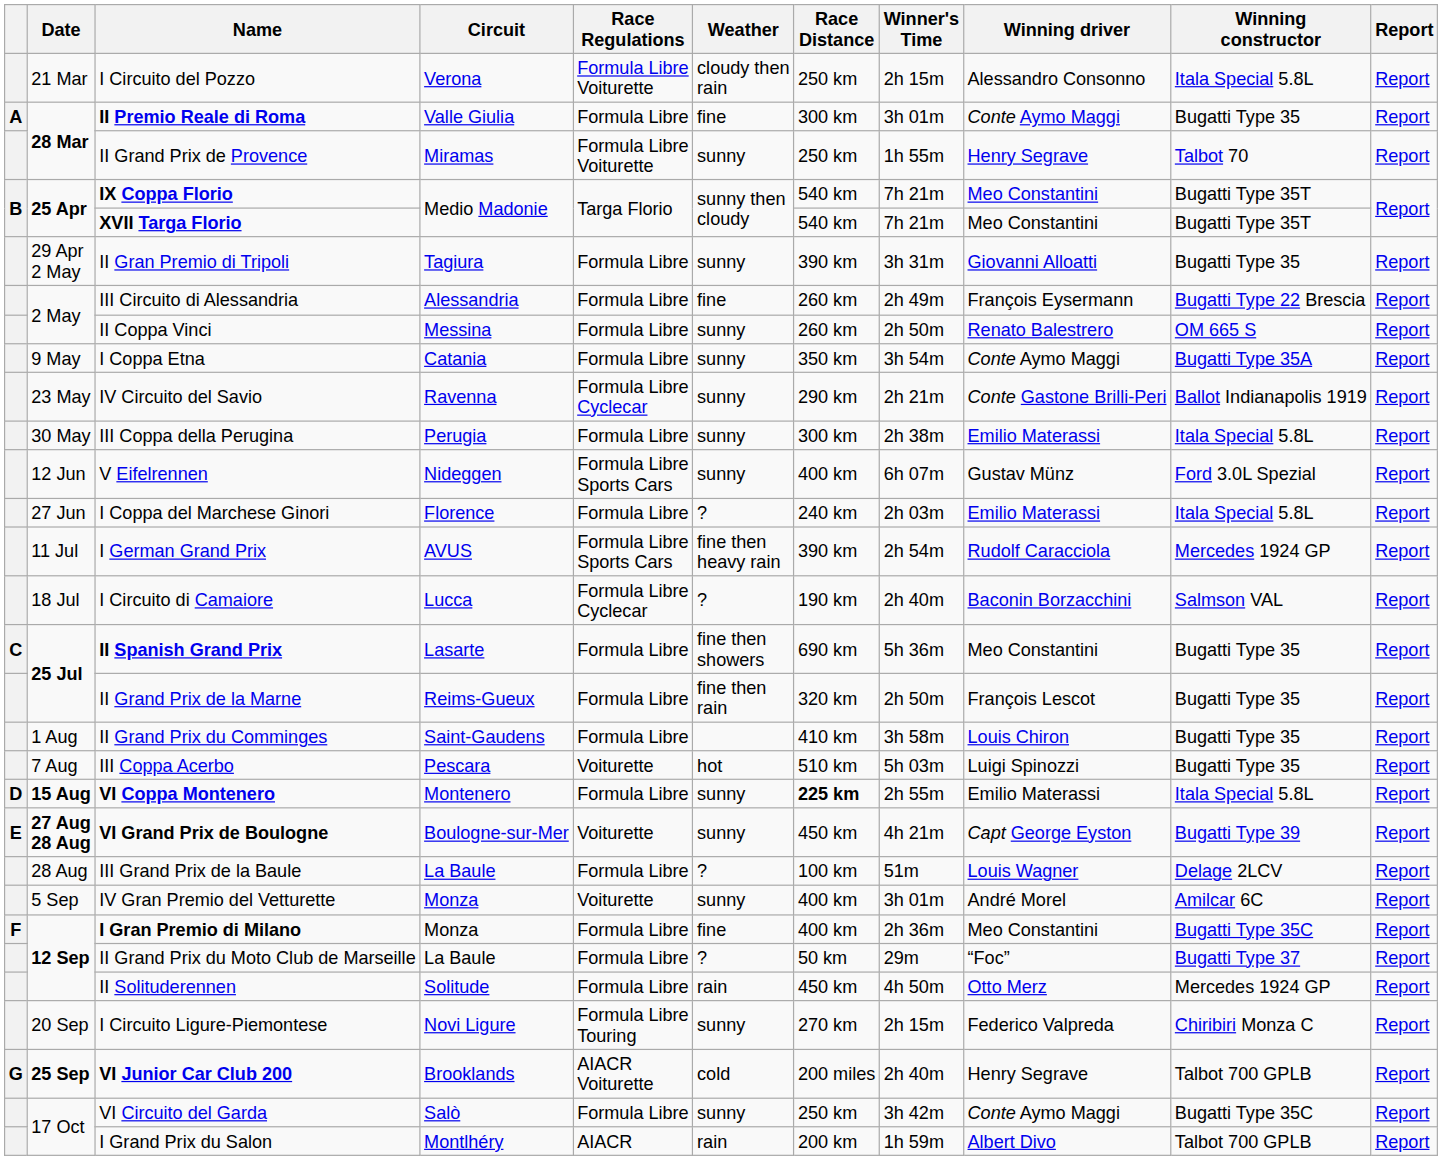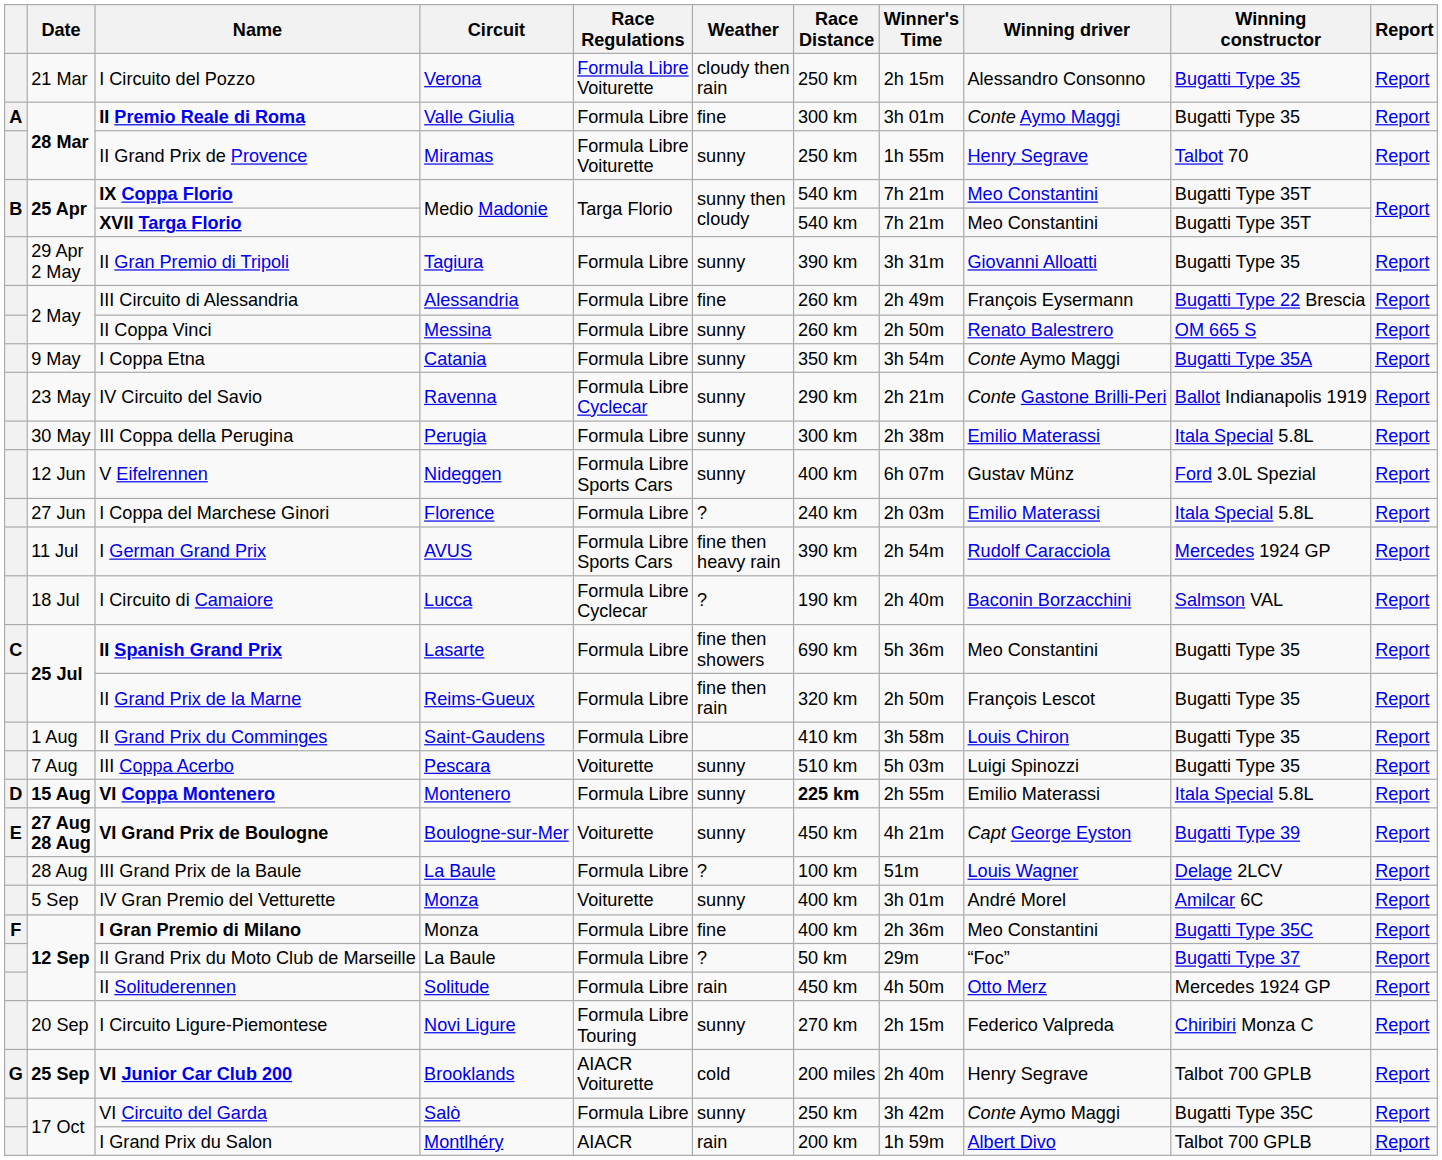 <table class="wikitable" style="font-size:95%">
 <tr>
 <th></th>
 <th>Date</th>
 <th>Name</th>
 <th>Circuit</th>
 <th>Race<br>Regulations</th>
 <th>Weather</th>
 <th>Race<br>Distance</th>
 <th>Winner's<br>Time</th>
 <th>Winning driver</th>
 <th>Winning<br>constructor</th>
 <th>Report</th>
 </tr>
 <tr>
 <th></th>
 <td>21 Mar</td>
 <td> I Circuito del Pozzo</td>
 <td><a href='#'>Verona</a></td>
 <td><a href='#'>Formula Libre</a><br>Voiturette</td>
 <td>cloudy then<br> rain</td>
 <td>250 km</td>
 <td>2h 15m</td>
 <td> Alessandro Consonno</td>
-<td><a href='#'>Itala Special</a> 5.8L</td>
+<td><a href='#'>Bugatti Type 35</a></td>
 <td><a href='#'>Report</a></td>
 </tr>
 <tr>
 <th>A</th>
 <td rowspan="2"><strong>28 Mar</strong></td>
 <td> <strong>II <a href='#'>Premio Reale di Roma</a> </strong></td>
 <td><a href='#'>Valle Giulia</a></td>
 <td>Formula Libre</td>
 <td>fine</td>
 <td>300 km</td>
 <td>3h 01m</td>
 <td> <em>Conte</em> <a href='#'>Aymo Maggi</a></td>
 <td>Bugatti Type 35</td>
 <td><a href='#'>Report</a></td>
 </tr>
 <tr>
 <th></th>
 <td> II Grand Prix de <a href='#'>Provence</a></td>
 <td><a href='#'>Miramas</a></td>
 <td>Formula Libre<br>Voiturette</td>
 <td>sunny</td>
 <td>250 km</td>
 <td>1h 55m</td>
 <td> <a href='#'>Henry Segrave</a></td>
 <td><a href='#'>Talbot</a> 70</td>
 <td><a href='#'>Report</a></td>
 </tr>
 <tr>
 <th rowspan="2">B</th>
 <td rowspan="2"><strong>25 Apr</strong></td>
 <td> <strong>IX <a href='#'>Coppa Florio</a></strong></td>
 <td rowspan="2">Medio <a href='#'>Madonie</a></td>
 <td rowspan="2">Targa Florio</td>
 <td rowspan="2">sunny then<br>cloudy</td>
 <td>540 km</td>
 <td>7h 21m</td>
 <td> <a href='#'>Meo Constantini</a></td>
 <td>Bugatti Type 35T</td>
 <td rowspan="2"><a href='#'>Report</a></td>
 </tr>
 <tr>
 <td> <strong>XVII <a href='#'>Targa Florio</a></strong></td>
 <td>540 km</td>
 <td>7h 21m</td>
 <td> Meo Constantini</td>
 <td>Bugatti Type 35T</td>
 </tr>
 <tr>
 <th></th>
 <td>29 Apr <br>2 May</td>
 <td> II <a href='#'>Gran Premio di Tripoli</a></td>
 <td><a href='#'>Tagiura</a></td>
 <td>Formula Libre</td>
 <td>sunny</td>
 <td>390 km</td>
 <td>3h 31m</td>
 <td> <a href='#'>Giovanni Alloatti</a></td>
 <td>Bugatti Type 35</td>
 <td><a href='#'>Report</a></td>
 </tr>
 <tr>
 <th></th>
 <td rowspan="2">2 May</td>
 <td> III Circuito di Alessandria</td>
 <td><a href='#'>Alessandria</a></td>
 <td>Formula Libre</td>
 <td>fine</td>
 <td>260 km</td>
 <td>2h 49m</td>
 <td> François Eysermann</td>
 <td><a href='#'>Bugatti Type 22</a> Brescia</td>
 <td><a href='#'>Report</a></td>
 </tr>
 <tr>
 <th></th>
 <td> II Coppa Vinci</td>
 <td><a href='#'>Messina</a></td>
 <td>Formula Libre</td>
 <td>sunny</td>
 <td>260 km</td>
 <td>2h 50m</td>
 <td> <a href='#'>Renato Balestrero</a></td>
 <td><a href='#'>OM 665 S</a></td>
 <td><a href='#'>Report</a></td>
 </tr>
 <tr>
 <th></th>
 <td>9 May</td>
 <td> I Coppa Etna</td>
 <td><a href='#'>Catania</a></td>
 <td>Formula Libre</td>
 <td>sunny</td>
 <td>350 km</td>
 <td>3h 54m</td>
 <td> <em>Conte</em> Aymo Maggi</td>
 <td><a href='#'>Bugatti Type 35A</a></td>
 <td><a href='#'>Report</a></td>
 </tr>
 <tr>
 <th></th>
 <td>23 May</td>
 <td> IV Circuito del Savio</td>
 <td><a href='#'>Ravenna</a></td>
 <td>Formula Libre<br><a href='#'>Cyclecar</a></td>
 <td>sunny</td>
 <td>290 km</td>
 <td>2h 21m</td>
 <td> <em>Conte</em> <a href='#'>Gastone Brilli-Peri</a></td>
 <td><a href='#'>Ballot</a> Indianapolis 1919</td>
 <td><a href='#'>Report</a></td>
 </tr>
 <tr>
 <th></th>
 <td>30 May</td>
 <td> III Coppa della Perugina</td>
 <td><a href='#'>Perugia</a></td>
 <td>Formula Libre</td>
 <td>sunny</td>
 <td>300 km</td>
 <td>2h 38m</td>
 <td> <a href='#'>Emilio Materassi</a></td>
 <td><a href='#'>Itala Special</a> 5.8L</td>
 <td><a href='#'>Report</a></td>
 </tr>
 <tr>
 <th></th>
 <td>12 Jun</td>
 <td> V <a href='#'>Eifelrennen</a></td>
 <td><a href='#'>Nideggen</a></td>
 <td>Formula Libre<br>Sports Cars</td>
 <td>sunny</td>
 <td>400 km</td>
 <td>6h 07m</td>
 <td> Gustav Münz</td>
 <td><a href='#'>Ford</a> 3.0L Spezial</td>
 <td><a href='#'>Report</a></td>
 </tr>
 <tr>
 <th></th>
 <td>27 Jun</td>
 <td> I Coppa del Marchese Ginori</td>
 <td><a href='#'>Florence</a></td>
 <td>Formula Libre</td>
 <td>?</td>
 <td>240 km</td>
 <td>2h 03m</td>
 <td> <a href='#'>Emilio Materassi</a></td>
 <td><a href='#'>Itala Special</a> 5.8L</td>
 <td><a href='#'>Report</a></td>
 </tr>
 <tr>
 <th></th>
 <td>11 Jul</td>
 <td> I <a href='#'>German Grand Prix</a></td>
 <td><a href='#'>AVUS</a></td>
 <td>Formula Libre<br>Sports Cars</td>
 <td>fine then<br>heavy rain</td>
 <td>390 km</td>
 <td>2h 54m</td>
 <td> <a href='#'>Rudolf Caracciola</a></td>
 <td><a href='#'>Mercedes</a> 1924 GP</td>
 <td><a href='#'>Report</a></td>
 </tr>
 <tr>
 <th></th>
 <td>18 Jul</td>
 <td> I Circuito di <a href='#'>Camaiore</a></td>
 <td><a href='#'>Lucca</a></td>
 <td>Formula Libre<br>Cyclecar</td>
 <td>?</td>
 <td>190 km</td>
 <td>2h 40m</td>
 <td> <a href='#'>Baconin Borzacchini</a></td>
 <td><a href='#'>Salmson</a> VAL</td>
 <td><a href='#'>Report</a></td>
 </tr>
 <tr>
 <th>C</th>
 <td rowspan="2"><strong>25 Jul</strong></td>
 <td> <strong>II <a href='#'>Spanish Grand Prix</a> </strong></td>
 <td><a href='#'>Lasarte</a></td>
 <td>Formula Libre</td>
 <td>fine then<br> showers</td>
 <td>690 km</td>
 <td>5h 36m</td>
 <td> Meo Constantini</td>
 <td>Bugatti Type 35</td>
 <td><a href='#'>Report</a></td>
 </tr>
 <tr>
 <th></th>
 <td> II <a href='#'>Grand Prix de la Marne</a></td>
 <td><a href='#'>Reims-Gueux</a></td>
 <td>Formula Libre</td>
 <td>fine then<br>  rain</td>
 <td>320 km</td>
 <td>2h 50m</td>
 <td> François Lescot</td>
 <td>Bugatti Type 35</td>
 <td><a href='#'>Report</a></td>
 </tr>
 <tr>
 <th></th>
 <td>1 Aug</td>
 <td> II <a href='#'>Grand Prix du Comminges</a></td>
 <td><a href='#'>Saint-Gaudens</a></td>
 <td>Formula Libre</td>
 <td></td>
 <td>410 km</td>
 <td>3h 58m</td>
 <td> <a href='#'>Louis Chiron</a></td>
 <td>Bugatti Type 35</td>
 <td><a href='#'>Report</a></td>
 </tr>
 <tr>
 <th></th>
 <td>7 Aug</td>
 <td> III <a href='#'>Coppa Acerbo</a></td>
 <td><a href='#'>Pescara</a></td>
 <td>Voiturette</td>
-<td>hot</td>
+<td>sunny</td>
 <td>510 km</td>
 <td>5h 03m</td>
 <td> Luigi Spinozzi</td>
 <td>Bugatti Type 35</td>
 <td><a href='#'>Report</a></td>
 </tr>
 <tr>
 <th>D</th>
 <td><strong>15 Aug</strong></td>
 <td> <strong>VI <a href='#'>Coppa Montenero</a></strong></td>
 <td><a href='#'>Montenero</a></td>
 <td>Formula Libre</td>
 <td>sunny</td>
 <td><strong>225 km</strong></td>
 <td>2h 55m</td>
 <td> Emilio Materassi</td>
 <td><a href='#'>Itala Special</a> 5.8L</td>
 <td><a href='#'>Report</a></td>
 </tr>
 <tr>
 <th>E</th>
 <td><strong>27 Aug</strong><br><strong>28 Aug</strong></td>
 <td> <strong>VI Grand Prix de Boulogne</strong></td>
 <td><a href='#'>Boulogne-sur-Mer</a></td>
 <td>Voiturette</td>
 <td>sunny</td>
 <td>450 km</td>
 <td>4h 21m</td>
 <td> <em>Capt</em> <a href='#'>George Eyston</a></td>
 <td><a href='#'>Bugatti Type 39</a></td>
 <td><a href='#'>Report</a></td>
 </tr>
 <tr>
 <th></th>
 <td>28 Aug</td>
 <td> III Grand Prix de la Baule</td>
 <td><a href='#'>La Baule</a></td>
 <td>Formula Libre</td>
 <td>?</td>
 <td>100 km</td>
 <td>51m</td>
 <td> <a href='#'>Louis Wagner</a></td>
 <td><a href='#'>Delage</a> 2LCV</td>
 <td><a href='#'>Report</a></td>
 </tr>
 <tr>
 <th></th>
 <td>5 Sep</td>
 <td> IV Gran Premio del Vetturette</td>
 <td><a href='#'>Monza</a></td>
 <td>Voiturette</td>
 <td>sunny</td>
 <td>400 km</td>
 <td>3h 01m</td>
 <td> André Morel</td>
 <td><a href='#'>Amilcar</a> 6C</td>
 <td><a href='#'>Report</a></td>
 </tr>
 <tr>
 <th>F</th>
 <td rowspan="3"><strong>12 Sep</strong></td>
 <td> <strong>I Gran Premio di Milano</strong></td>
 <td>Monza</td>
 <td>Formula Libre</td>
 <td>fine</td>
 <td>400 km</td>
 <td>2h 36m</td>
 <td> Meo Constantini</td>
 <td><a href='#'>Bugatti Type 35C</a></td>
 <td><a href='#'>Report</a></td>
 </tr>
 <tr>
 <th></th>
 <td> II Grand Prix du Moto Club de Marseille</td>
 <td>La Baule</td>
 <td>Formula Libre</td>
 <td>?</td>
 <td>50 km</td>
 <td>29m</td>
 <td> “Foc”</td>
 <td><a href='#'>Bugatti Type 37</a></td>
 <td><a href='#'>Report</a></td>
 </tr>
 <tr>
 <th></th>
 <td> II <a href='#'>Solituderennen</a></td>
 <td><a href='#'>Solitude</a></td>
 <td>Formula Libre</td>
 <td>rain</td>
 <td>450 km</td>
 <td>4h 50m</td>
 <td> <a href='#'>Otto Merz</a></td>
 <td>Mercedes 1924 GP</td>
 <td><a href='#'>Report</a></td>
 </tr>
 <tr>
 <th></th>
 <td>20 Sep</td>
 <td> I Circuito Ligure-Piemontese</td>
 <td><a href='#'>Novi Ligure</a></td>
 <td>Formula Libre<br>Touring</td>
 <td>sunny</td>
 <td>270 km</td>
 <td>2h 15m</td>
 <td> Federico Valpreda</td>
 <td><a href='#'>Chiribiri</a> Monza C</td>
 <td><a href='#'>Report</a></td>
 </tr>
 <tr>
 <th>G</th>
 <td><strong>25 Sep</strong></td>
 <td> <strong>VI <a href='#'>Junior Car Club 200</a></strong></td>
 <td><a href='#'>Brooklands</a></td>
 <td>AIACR<br>Voiturette</td>
 <td>cold</td>
 <td>200 miles</td>
 <td>2h 40m</td>
 <td> Henry Segrave</td>
 <td>Talbot 700 GPLB</td>
 <td><a href='#'>Report</a></td>
 </tr>
 <tr>
 <th></th>
 <td rowspan="2">17 Oct</td>
 <td> VI <a href='#'>Circuito del Garda</a></td>
 <td><a href='#'>Salò</a></td>
 <td>Formula Libre</td>
 <td>sunny</td>
 <td>250 km</td>
 <td>3h 42m</td>
 <td> <em>Conte</em> Aymo Maggi</td>
 <td>Bugatti Type 35C</td>
 <td><a href='#'>Report</a></td>
 </tr>
 <tr>
 <th></th>
 <td> I Grand Prix du Salon</td>
 <td><a href='#'>Montlhéry</a></td>
 <td>AIACR</td>
 <td>rain</td>
 <td>200 km</td>
 <td>1h 59m</td>
 <td> <a href='#'>Albert Divo</a></td>
 <td>Talbot 700 GPLB</td>
 <td><a href='#'>Report</a></td>
 </tr>
 </table>
